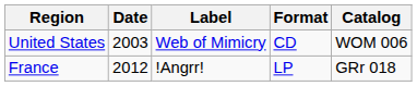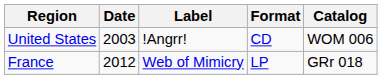 <table class="wikitable">
 <tr>
 <th>Region</th>
 <th>Date</th>
 <th>Label</th>
 <th>Format</th>
 <th>Catalog</th>
 </tr>
 <tr>
 <td><a href='#'>United States</a></td>
 <td>2003</td>
-<td><a href='#'>Web of Mimicry</a></td>
+<td>!Angrr!</td>
 <td><a href='#'>CD</a></td>
 <td>WOM 006</td>
 </tr>
 <tr>
 <td><a href='#'>France</a></td>
 <td>2012</td>
-<td>!Angrr!</td>
+<td><a href='#'>Web of Mimicry</a></td>
 <td><a href='#'>LP</a></td>
 <td>GRr 018</td>
 </tr>
 </table>
